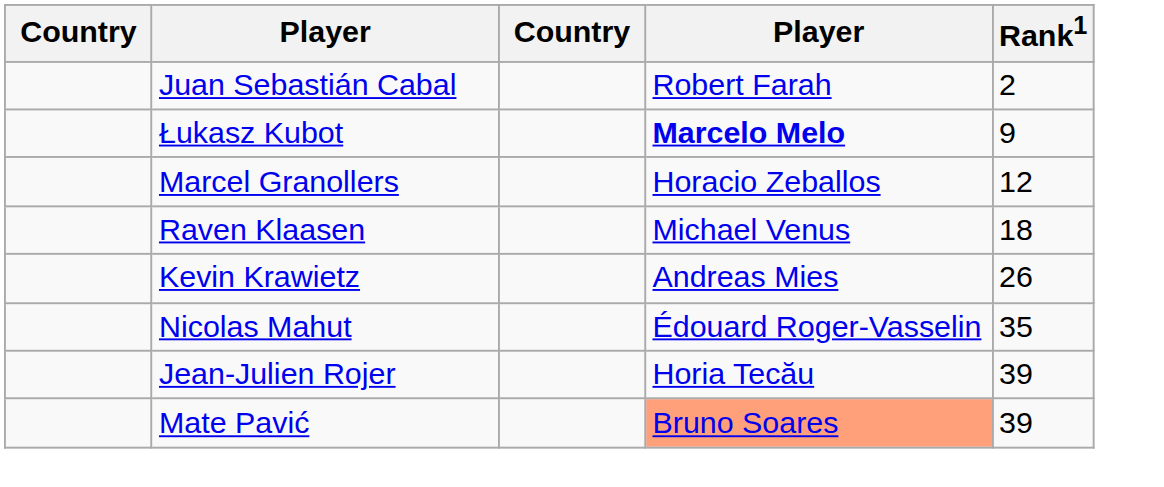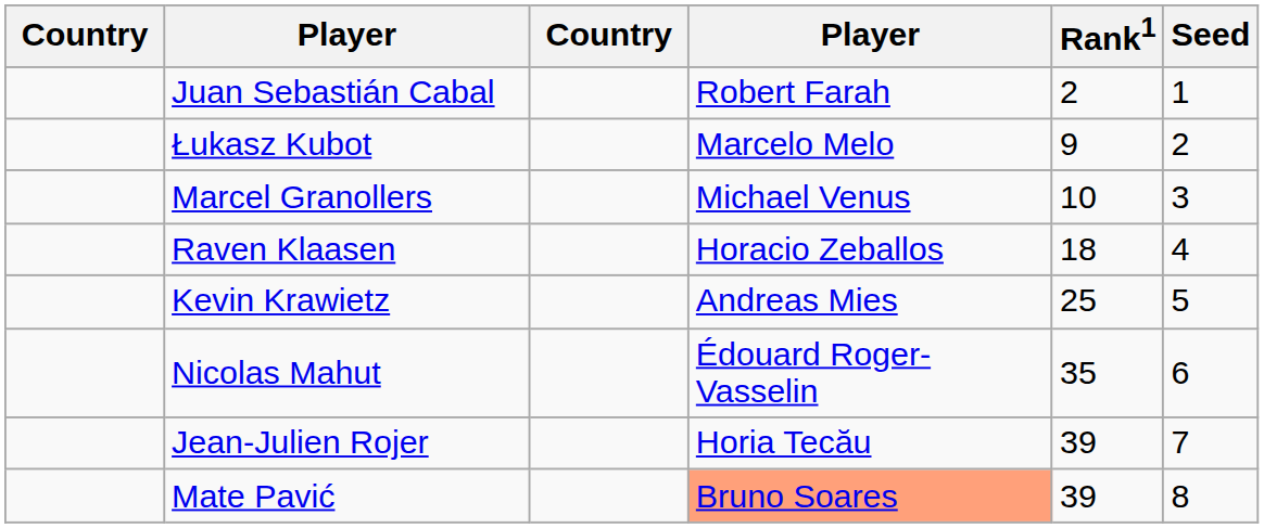 <table class="sortable wikitable">
 <tr>
 <th width="70">Country</th>
 <th width="175">Player</th>
 <th width="70">Country</th>
 <th width="175">Player</th>
 <th>Rank<sup>1</sup></th>
+<th>Seed</th>
 </tr>
 <tr>
 <td></td>
 <td><a href='#'>Juan Sebastián Cabal</a></td>
 <td></td>
 <td><a href='#'>Robert Farah</a></td>
 <td>2</td>
+<td>1</td>
 </tr>
 <tr>
 <td></td>
 <td><a href='#'>Łukasz Kubot</a></td>
 <td></td>
-<td><strong><a href='#'>Marcelo Melo</a></strong></td>
+<td><a href='#'>Marcelo Melo</a></td>
 <td>9</td>
+<td>2</td>
 </tr>
 <tr>
 <td></td>
 <td><a href='#'>Marcel Granollers</a></td>
 <td></td>
-<td><a href='#'>Horacio Zeballos</a></td>
-<td>12</td>
+<td><a href='#'>Michael Venus</a></td>
+<td>10</td>
+<td>3</td>
 </tr>
 <tr>
 <td></td>
 <td><a href='#'>Raven Klaasen</a></td>
 <td></td>
-<td><a href='#'>Michael Venus</a></td>
+<td><a href='#'>Horacio Zeballos</a></td>
 <td>18</td>
+<td>4</td>
 </tr>
 <tr>
 <td></td>
 <td><a href='#'>Kevin Krawietz</a></td>
 <td></td>
 <td><a href='#'>Andreas Mies</a></td>
-<td>26</td>
+<td>25</td>
+<td>5</td>
 </tr>
 <tr>
 <td></td>
 <td><a href='#'>Nicolas Mahut</a></td>
 <td></td>
 <td><a href='#'>Édouard Roger-Vasselin</a></td>
 <td>35</td>
+<td>6</td>
 </tr>
 <tr>
 <td></td>
 <td><a href='#'>Jean-Julien Rojer</a></td>
 <td></td>
 <td><a href='#'>Horia Tecău</a></td>
 <td>39</td>
+<td>7</td>
 </tr>
 <tr>
 <td></td>
 <td><a href='#'>Mate Pavić</a></td>
 <td></td>
 <td style="background: lightsalmon;"><a href='#'>Bruno Soares</a></td>
 <td>39</td>
+<td>8</td>
 </tr>
 </table>
